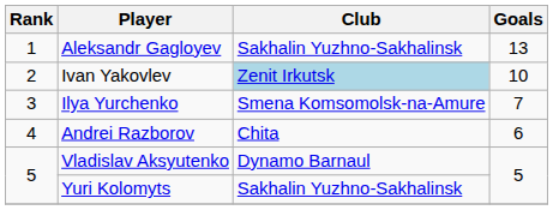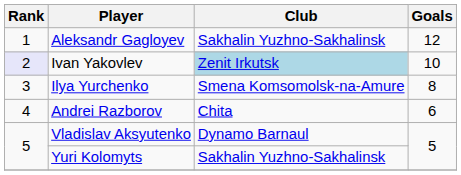 <table class="wikitable" style="text-align:center">
 <tr>
 <th>Rank</th>
 <th>Player</th>
 <th>Club</th>
 <th>Goals</th>
 </tr>
 <tr>
 <td rowspan=1>1</td>
 <td align="left"> <a href='#'>Aleksandr Gagloyev</a></td>
 <td align="left"><a href='#'>Sakhalin Yuzhno-Sakhalinsk</a></td>
-<td rowspan=1>13</td>
+<td rowspan=1>12</td>
 </tr>
 <tr>
-<td rowspan=1>2</td>
+<td rowspan=1 style="background: lavender;">2</td>
 <td align="left"> Ivan Yakovlev</td>
 <td align="left" style="background: lightblue;"><a href='#'>Zenit Irkutsk</a></td>
 <td rowspan=1>10</td>
 </tr>
 <tr>
 <td rowspan=1>3</td>
 <td align="left"> <a href='#'>Ilya Yurchenko</a></td>
 <td align="left"><a href='#'>Smena Komsomolsk-na-Amure</a></td>
-<td rowspan=1>7</td>
+<td rowspan=1>8</td>
 </tr>
 <tr>
 <td rowspan=1>4</td>
 <td align="left"> <a href='#'>Andrei Razborov</a></td>
 <td align="left"><a href='#'>Chita</a></td>
 <td rowspan=1>6</td>
 </tr>
 <tr>
 <td rowspan=2>5</td>
 <td align="left"> <a href='#'>Vladislav Aksyutenko</a></td>
 <td align="left"><a href='#'>Dynamo Barnaul</a></td>
 <td rowspan=2>5</td>
 </tr>
 <tr>
 <td align="left"> <a href='#'>Yuri Kolomyts</a></td>
 <td align="left"><a href='#'>Sakhalin Yuzhno-Sakhalinsk</a></td>
 </tr>
 <tr>
 </tr>
 </table>
